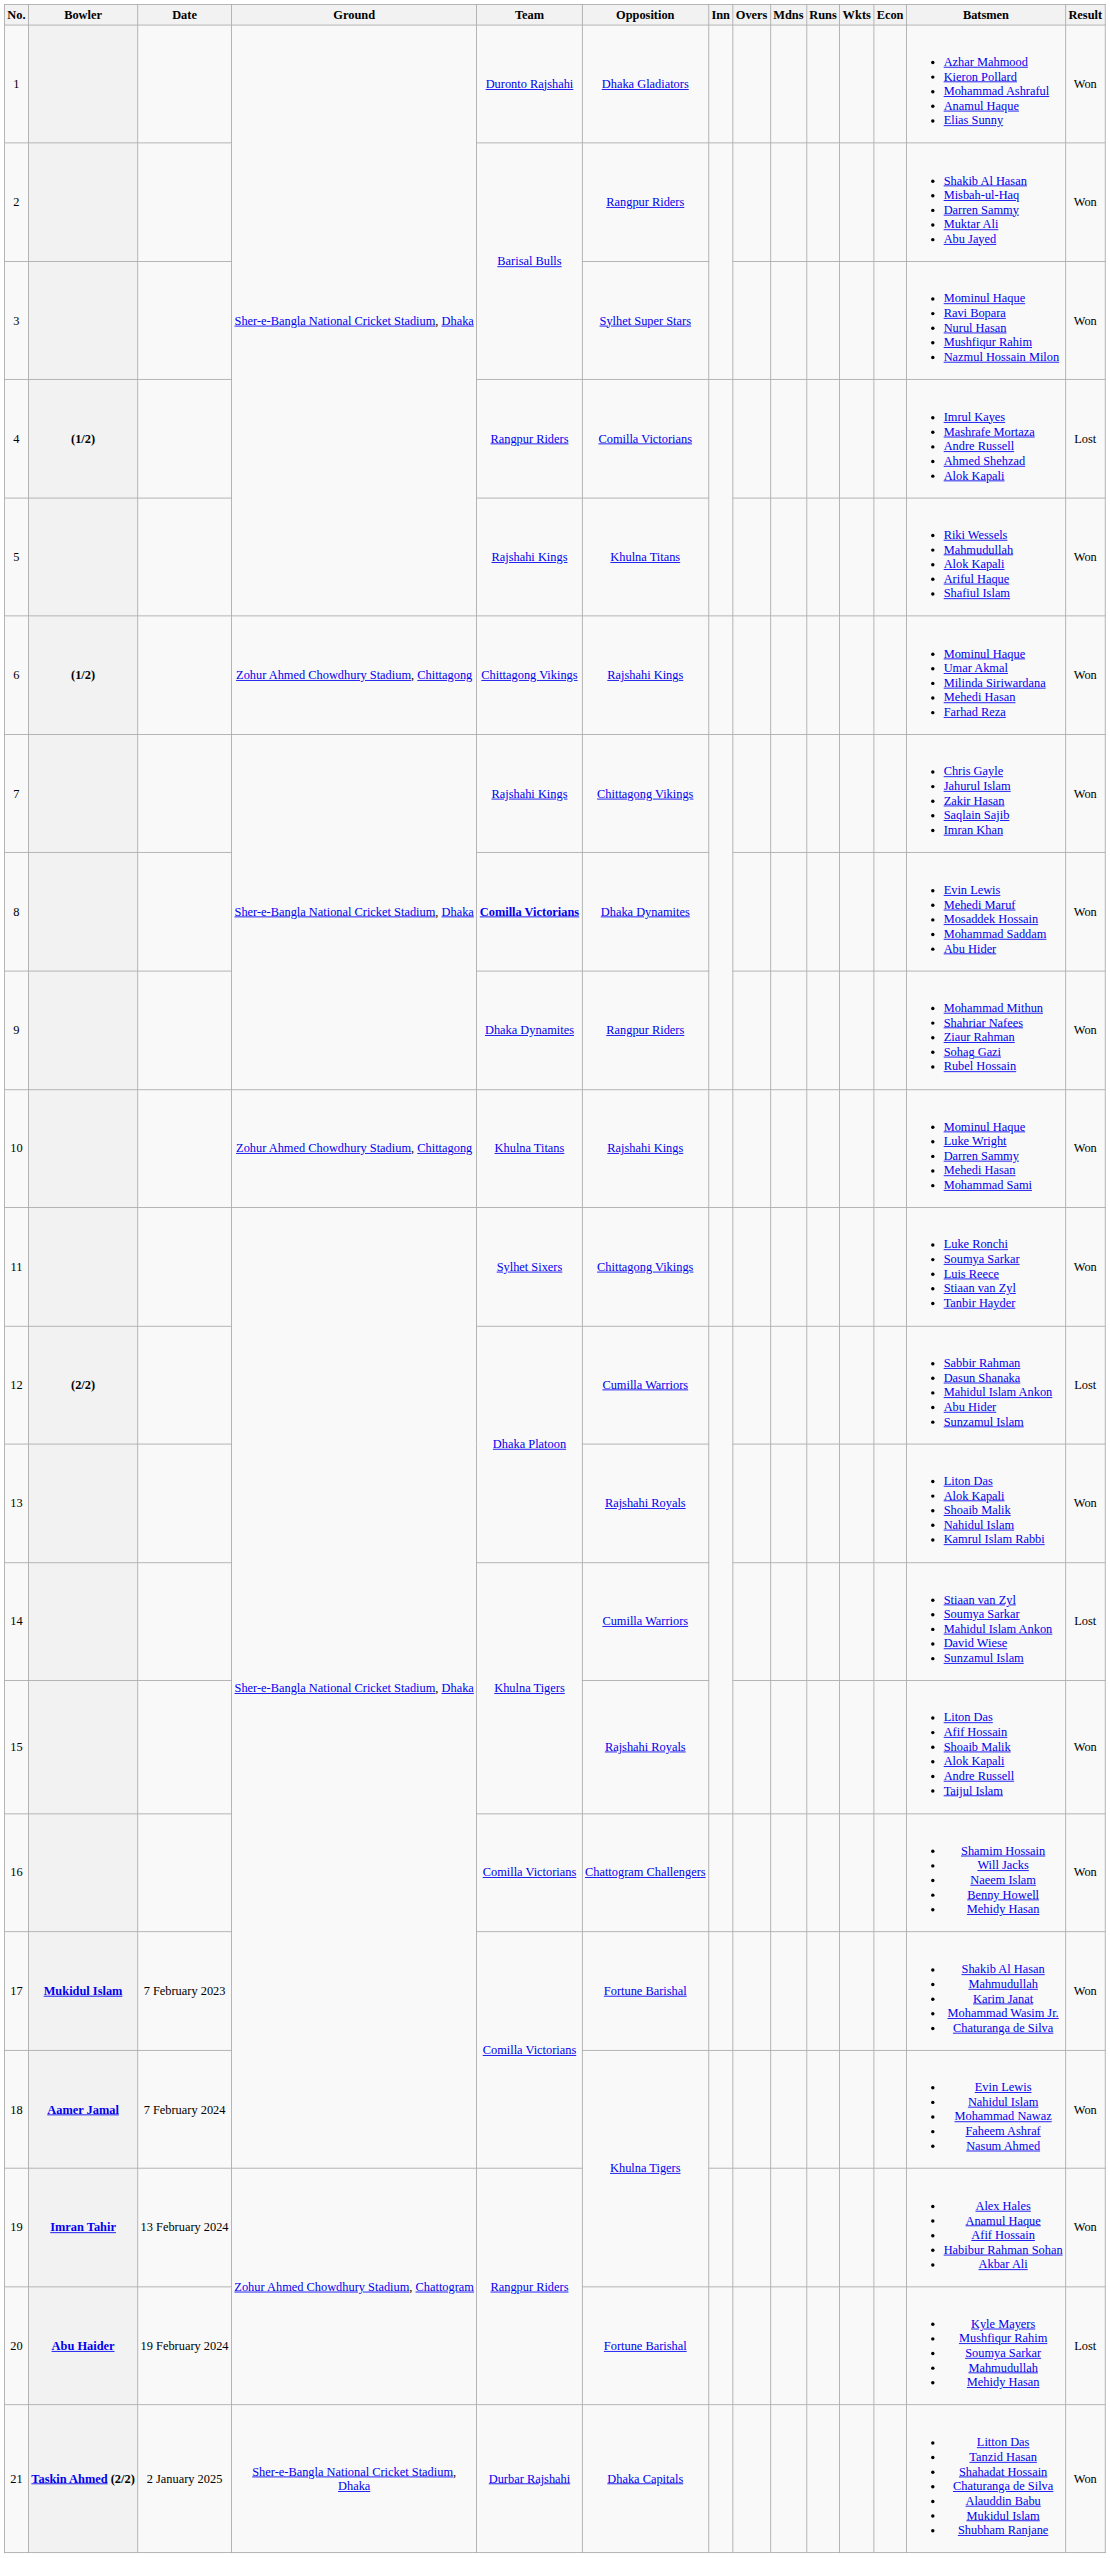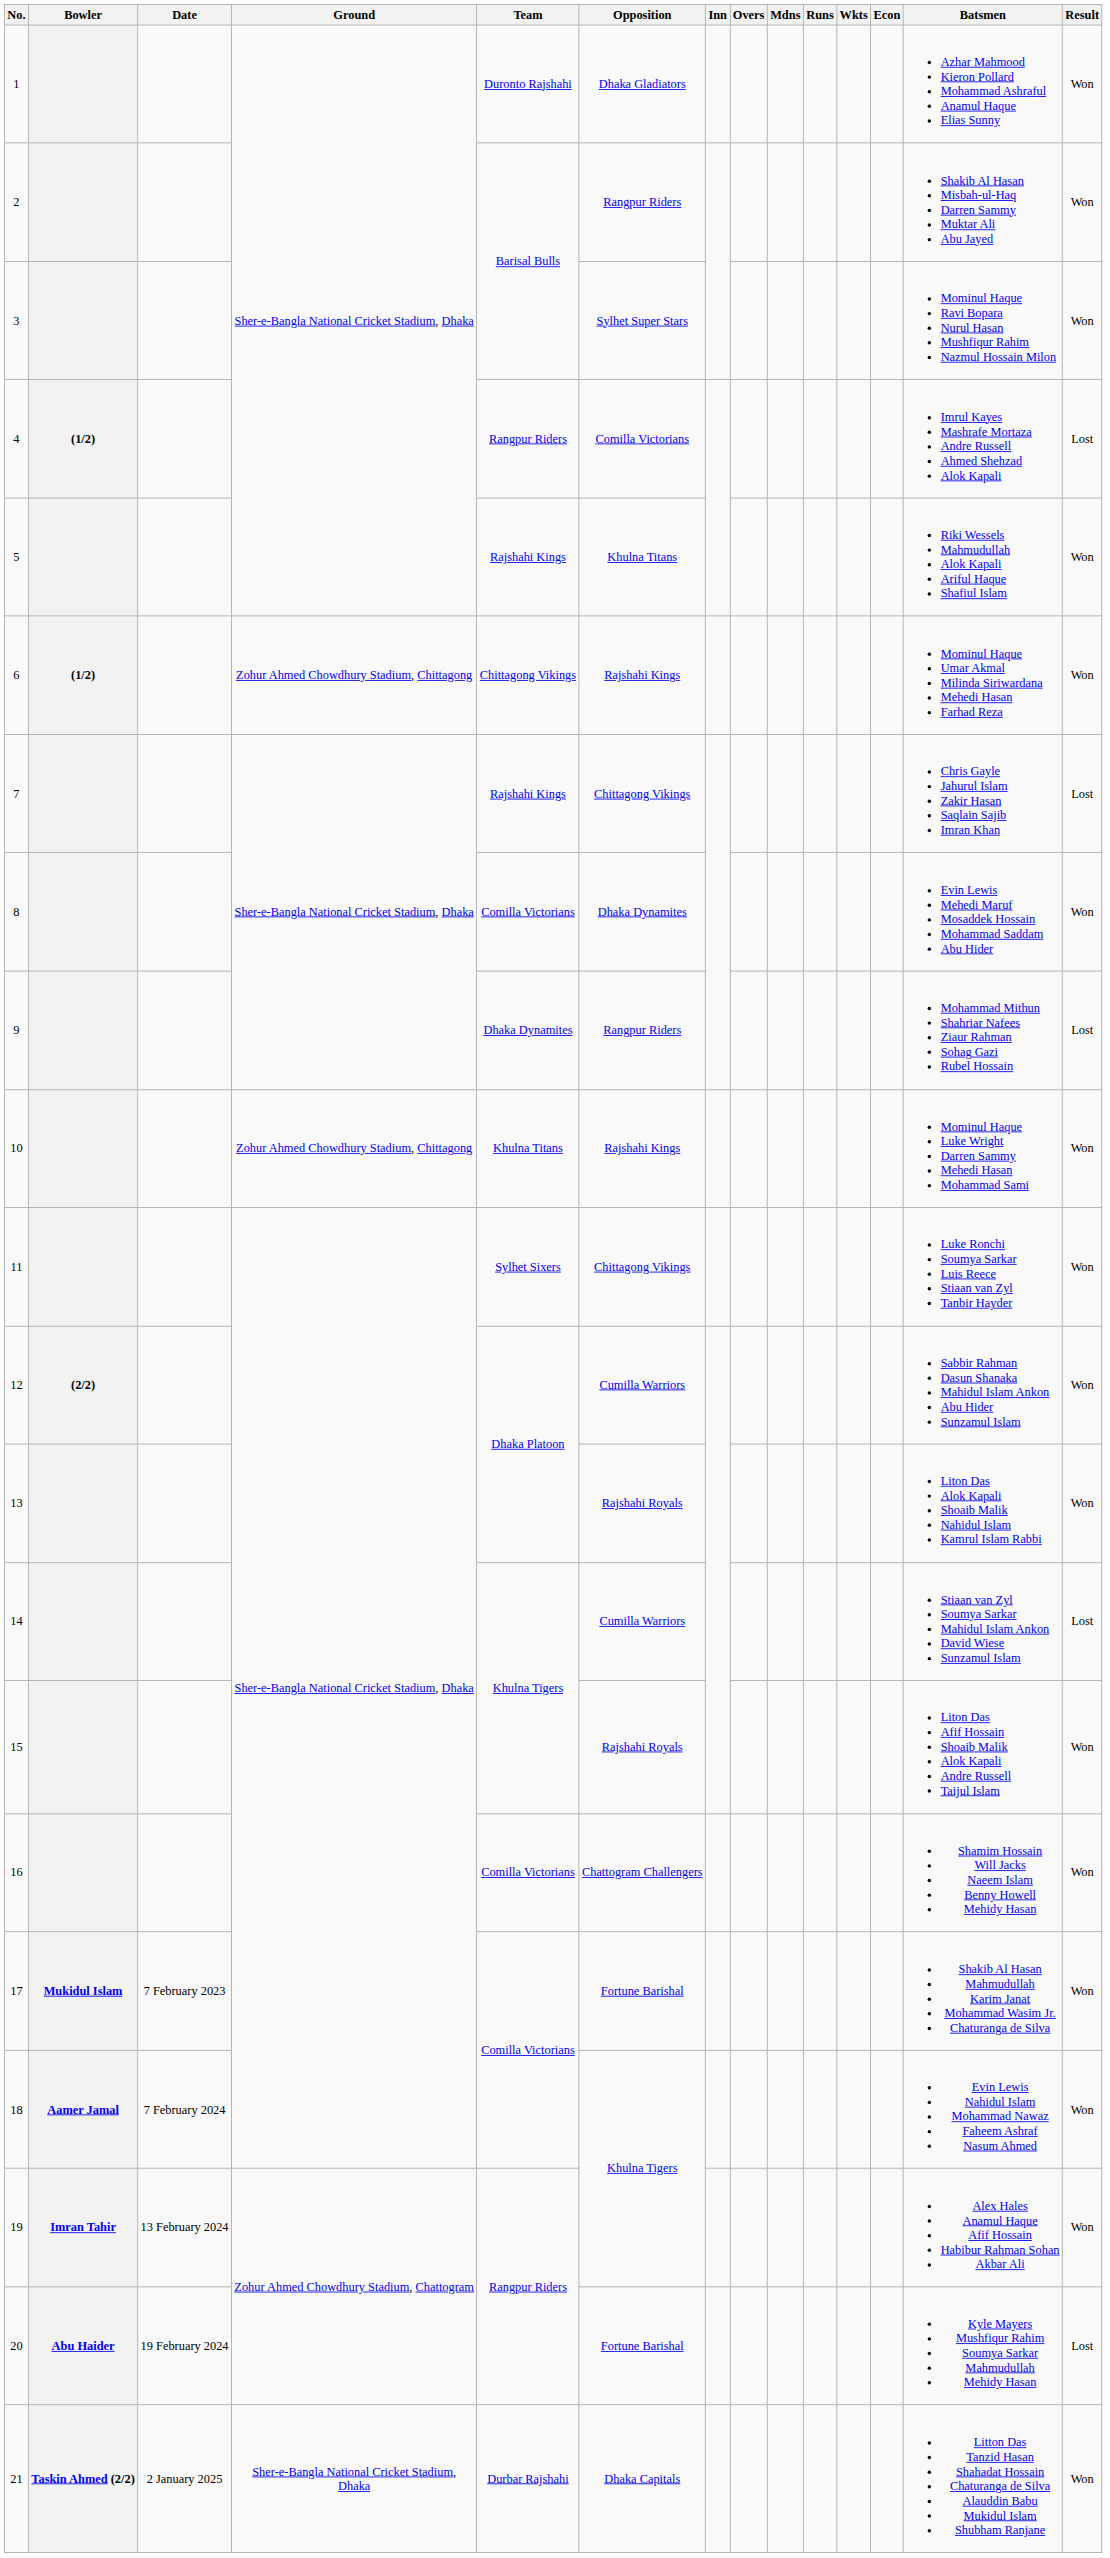 <table class="wikitable plainrowheaders sortable" style="font-size:90%;">
 <tr align=center>
 <th>No.</th>
 <th>Bowler</th>
 <th>Date</th>
 <th>Ground</th>
 <th>Team</th>
 <th>Opposition</th>
 <th>Inn</th>
 <th>Overs</th>
 <th>Mdns</th>
 <th>Runs</th>
 <th>Wkts</th>
 <th>Econ</th>
 <th class="unsortable">Batsmen</th>
 <th>Result</th>
 </tr>
 <tr align=center>
 <td>1</td>
 <th scope="row"></th>
 <td></td>
 <td rowspan=5><a href='#'>Sher-e-Bangla National Cricket Stadium</a>, <a href='#'>Dhaka</a></td>
 <td><a href='#'>Duronto Rajshahi</a></td>
 <td><a href='#'>Dhaka Gladiators</a></td>
 <td></td>
 <td></td>
 <td></td>
 <td></td>
 <td></td>
 <td></td>
 <td align=left><br><ul><li><a href='#'>Azhar Mahmood</a></li><li><a href='#'>Kieron Pollard</a></li><li><a href='#'>Mohammad Ashraful</a></li><li><a href='#'>Anamul Haque</a></li><li><a href='#'>Elias Sunny</a></li></ul></td>
 <td>Won</td>
 </tr>
 <tr align=center>
 <td>2</td>
 <th scope="row"></th>
 <td></td>
 <td rowspan=2><a href='#'>Barisal Bulls</a></td>
 <td><a href='#'>Rangpur Riders</a></td>
 <td rowspan=2></td>
 <td></td>
 <td></td>
 <td></td>
 <td></td>
 <td></td>
 <td align=left><br><ul><li><a href='#'>Shakib Al Hasan</a></li><li><a href='#'>Misbah-ul-Haq</a></li><li><a href='#'>Darren Sammy</a></li><li><a href='#'>Muktar Ali</a></li><li><a href='#'>Abu Jayed</a></li></ul></td>
 <td>Won</td>
 </tr>
 <tr align=center>
 <td>3</td>
 <th scope="row"></th>
 <td></td>
 <td><a href='#'>Sylhet Super Stars</a></td>
 <td></td>
 <td></td>
 <td></td>
 <td></td>
 <td></td>
 <td align=left><br><ul><li><a href='#'>Mominul Haque</a></li><li><a href='#'>Ravi Bopara</a></li><li><a href='#'>Nurul Hasan</a></li><li><a href='#'>Mushfiqur Rahim</a></li><li><a href='#'>Nazmul Hossain Milon</a></li></ul></td>
 <td>Won</td>
 </tr>
 <tr align=center>
 <td>4</td>
 <th scope="row"> (1/2)</th>
 <td></td>
 <td><a href='#'>Rangpur Riders</a></td>
 <td><a href='#'>Comilla Victorians</a></td>
 <td rowspan=2></td>
 <td></td>
 <td></td>
 <td></td>
 <td></td>
 <td></td>
 <td align=left><br><ul><li><a href='#'>Imrul Kayes</a></li><li><a href='#'>Mashrafe Mortaza</a></li><li><a href='#'>Andre Russell</a></li><li><a href='#'>Ahmed Shehzad</a></li><li><a href='#'>Alok Kapali</a></li></ul></td>
 <td>Lost</td>
 </tr>
 <tr align=center>
 <td>5</td>
 <th scope="row"></th>
 <td></td>
 <td><a href='#'>Rajshahi Kings</a></td>
 <td><a href='#'>Khulna Titans</a></td>
 <td></td>
 <td></td>
 <td></td>
 <td></td>
 <td></td>
 <td align=left><br><ul><li><a href='#'>Riki Wessels</a></li><li><a href='#'>Mahmudullah</a></li><li><a href='#'>Alok Kapali</a></li><li><a href='#'>Ariful Haque</a></li><li><a href='#'>Shafiul Islam</a></li></ul></td>
 <td>Won</td>
 </tr>
 <tr align=center>
 <td>6</td>
 <th scope="row"> (1/2)</th>
 <td></td>
 <td><a href='#'>Zohur Ahmed Chowdhury Stadium</a>, <a href='#'>Chittagong</a></td>
 <td><a href='#'>Chittagong Vikings</a></td>
 <td><a href='#'>Rajshahi Kings</a></td>
 <td></td>
 <td></td>
 <td></td>
 <td></td>
 <td></td>
 <td></td>
 <td align=left><br><ul><li><a href='#'>Mominul Haque</a></li><li><a href='#'>Umar Akmal</a></li><li><a href='#'>Milinda Siriwardana</a></li><li><a href='#'>Mehedi Hasan</a></li><li><a href='#'>Farhad Reza</a></li></ul></td>
 <td>Won</td>
 </tr>
 <tr align=center>
 <td>7</td>
 <th scope="row"></th>
 <td></td>
 <td rowspan=3><a href='#'>Sher-e-Bangla National Cricket Stadium</a>, <a href='#'>Dhaka</a></td>
 <td><a href='#'>Rajshahi Kings</a></td>
 <td><a href='#'>Chittagong Vikings</a></td>
 <td rowspan=3></td>
 <td></td>
 <td></td>
 <td></td>
 <td></td>
 <td></td>
 <td align=left><br><ul><li><a href='#'>Chris Gayle</a></li><li><a href='#'>Jahurul Islam</a></li><li><a href='#'>Zakir Hasan</a></li><li><a href='#'>Saqlain Sajib</a></li><li><a href='#'>Imran Khan</a></li></ul></td>
-<td>Won</td>
+<td>Lost</td>
 </tr>
 <tr align=center>
 <td>8</td>
 <th scope="row"></th>
 <td></td>
-<td><strong><a href='#'>Comilla Victorians</a></strong></td>
+<td><a href='#'>Comilla Victorians</a></td>
 <td><a href='#'>Dhaka Dynamites</a></td>
 <td></td>
 <td></td>
 <td></td>
 <td></td>
 <td></td>
 <td align=left><br><ul><li><a href='#'>Evin Lewis</a></li><li><a href='#'>Mehedi Maruf</a></li><li><a href='#'>Mosaddek Hossain</a></li><li><a href='#'>Mohammad Saddam</a></li><li><a href='#'>Abu Hider</a></li></ul></td>
 <td>Won</td>
 </tr>
 <tr align=center>
 <td>9</td>
 <th scope="row"></th>
 <td></td>
 <td><a href='#'>Dhaka Dynamites</a></td>
 <td><a href='#'>Rangpur Riders</a></td>
 <td></td>
 <td></td>
 <td></td>
 <td></td>
 <td></td>
 <td align=left><br><ul><li><a href='#'>Mohammad Mithun</a></li><li><a href='#'>Shahriar Nafees</a></li><li><a href='#'>Ziaur Rahman</a></li><li><a href='#'>Sohag Gazi</a></li><li><a href='#'>Rubel Hossain</a></li></ul></td>
-<td>Won</td>
+<td>Lost</td>
 </tr>
 <tr align=center>
 <td>10</td>
 <th scope="row"></th>
 <td></td>
 <td><a href='#'>Zohur Ahmed Chowdhury Stadium</a>, <a href='#'>Chittagong</a></td>
 <td><a href='#'>Khulna Titans</a></td>
 <td><a href='#'>Rajshahi Kings</a></td>
 <td></td>
 <td></td>
 <td></td>
 <td></td>
 <td></td>
 <td></td>
 <td align=left><br><ul><li><a href='#'>Mominul Haque</a></li><li><a href='#'>Luke Wright</a></li><li><a href='#'>Darren Sammy</a></li><li><a href='#'>Mehedi Hasan</a></li><li><a href='#'>Mohammad Sami</a></li></ul></td>
 <td>Won</td>
 </tr>
 <tr align=center>
 <td>11</td>
 <th scope="row"></th>
 <td></td>
 <td rowspan=8><a href='#'>Sher-e-Bangla National Cricket Stadium</a>, <a href='#'>Dhaka</a></td>
 <td><a href='#'>Sylhet Sixers</a></td>
 <td><a href='#'>Chittagong Vikings</a></td>
 <td></td>
 <td></td>
 <td></td>
 <td></td>
 <td></td>
 <td></td>
 <td align=left><br><ul><li><a href='#'>Luke Ronchi</a></li><li><a href='#'>Soumya Sarkar</a></li><li><a href='#'>Luis Reece</a></li><li><a href='#'>Stiaan van Zyl</a></li><li><a href='#'>Tanbir Hayder</a></li></ul></td>
 <td>Won</td>
 </tr>
 <tr align=center>
 <td>12</td>
 <th scope="row"> (2/2)</th>
 <td></td>
 <td rowspan=2><a href='#'>Dhaka Platoon</a></td>
 <td><a href='#'>Cumilla Warriors</a></td>
 <td rowspan=4></td>
 <td></td>
 <td></td>
 <td></td>
 <td></td>
 <td></td>
 <td align=left><br><ul><li><a href='#'>Sabbir Rahman</a></li><li><a href='#'>Dasun Shanaka</a></li><li><a href='#'>Mahidul Islam Ankon</a></li><li><a href='#'>Abu Hider</a></li><li><a href='#'>Sunzamul Islam</a></li></ul></td>
-<td>Lost</td>
+<td>Won</td>
 </tr>
 <tr align=center>
 <td>13</td>
 <th scope="row"></th>
 <td></td>
 <td><a href='#'>Rajshahi Royals</a></td>
 <td></td>
 <td></td>
 <td></td>
 <td></td>
 <td></td>
 <td align=left><br><ul><li><a href='#'>Liton Das</a></li><li><a href='#'>Alok Kapali</a></li><li><a href='#'>Shoaib Malik</a></li><li><a href='#'>Nahidul Islam</a></li><li><a href='#'>Kamrul Islam Rabbi</a></li></ul></td>
 <td>Won</td>
 </tr>
 <tr align=center>
 <td>14</td>
 <th scope="row"></th>
 <td></td>
 <td rowspan=2><a href='#'>Khulna Tigers</a></td>
 <td><a href='#'>Cumilla Warriors</a></td>
 <td></td>
 <td></td>
 <td></td>
 <td></td>
 <td></td>
 <td align=left><br><ul><li><a href='#'>Stiaan van Zyl</a></li><li><a href='#'>Soumya Sarkar</a></li><li><a href='#'>Mahidul Islam Ankon</a></li><li><a href='#'>David Wiese</a></li><li><a href='#'>Sunzamul Islam</a></li></ul></td>
 <td>Lost</td>
 </tr>
 <tr align=center>
 <td>15</td>
 <th scope="row"></th>
 <td></td>
 <td><a href='#'>Rajshahi Royals</a></td>
 <td></td>
 <td></td>
 <td></td>
 <td></td>
 <td></td>
 <td align=left><br><ul><li><a href='#'>Liton Das</a></li><li><a href='#'>Afif Hossain</a></li><li><a href='#'>Shoaib Malik</a></li><li><a href='#'>Alok Kapali</a></li><li><a href='#'>Andre Russell</a></li><li><a href='#'>Taijul Islam</a></li></ul></td>
 <td>Won</td>
 </tr>
 <tr align=center>
 <td>16</td>
 <th scope="row"></th>
 <td></td>
 <td><a href='#'>Comilla Victorians</a></td>
 <td><a href='#'>Chattogram Challengers</a></td>
 <td></td>
 <td></td>
 <td></td>
 <td></td>
 <td></td>
 <td></td>
 <td><br><ul><li><a href='#'>Shamim Hossain</a></li><li><a href='#'>Will Jacks</a></li><li><a href='#'>Naeem Islam</a></li><li><a href='#'>Benny Howell</a></li><li><a href='#'>Mehidy Hasan</a></li></ul></td>
 <td>Won</td>
 </tr>
 <tr align=center>
 <td>17</td>
 <th scope=row><a href='#'>Mukidul Islam</a></th>
 <td>7 February 2023</td>
 <td rowspan=2><a href='#'>Comilla Victorians</a></td>
 <td><a href='#'>Fortune Barishal</a></td>
 <td></td>
 <td></td>
 <td></td>
 <td></td>
 <td></td>
 <td></td>
 <td><br><ul><li><a href='#'>Shakib Al Hasan</a></li><li><a href='#'>Mahmudullah</a></li><li><a href='#'>Karim Janat</a></li><li><a href='#'>Mohammad Wasim Jr.</a></li><li><a href='#'>Chaturanga de Silva</a></li></ul></td>
 <td>Won</td>
 </tr>
 <tr align=center>
 <td>18</td>
 <th scope="row"><a href='#'>Aamer Jamal</a></th>
 <td>7 February 2024</td>
 <td rowspan=2><a href='#'>Khulna Tigers</a></td>
 <td></td>
 <td></td>
 <td></td>
 <td></td>
 <td></td>
 <td></td>
 <td><br><ul><li><a href='#'>Evin Lewis</a></li><li><a href='#'>Nahidul Islam</a></li><li><a href='#'>Mohammad Nawaz</a></li><li><a href='#'>Faheem Ashraf</a></li><li><a href='#'>Nasum Ahmed</a></li></ul></td>
 <td>Won</td>
 </tr>
 <tr align=center>
 <td>19</td>
 <th scope="row"><a href='#'>Imran Tahir</a></th>
 <td>13 February 2024</td>
 <td rowspan=2><a href='#'>Zohur Ahmed Chowdhury Stadium</a>, <a href='#'>Chattogram</a></td>
 <td rowspan=2><a href='#'>Rangpur Riders</a></td>
 <td></td>
 <td></td>
 <td></td>
 <td></td>
 <td></td>
 <td></td>
 <td><br><ul><li><a href='#'>Alex Hales</a></li><li><a href='#'>Anamul Haque</a></li><li><a href='#'>Afif Hossain</a></li><li><a href='#'>Habibur Rahman Sohan</a></li><li><a href='#'>Akbar Ali</a></li></ul></td>
 <td>Won</td>
 </tr>
 <tr align=center>
 <td>20</td>
 <th scope="row"><a href='#'>Abu Haider</a></th>
 <td>19 February 2024</td>
 <td><a href='#'>Fortune Barishal</a></td>
 <td></td>
 <td></td>
 <td></td>
 <td></td>
 <td></td>
 <td></td>
 <td><br><ul><li><a href='#'>Kyle Mayers</a></li><li><a href='#'>Mushfiqur Rahim</a></li><li><a href='#'>Soumya Sarkar</a></li><li><a href='#'>Mahmudullah</a></li><li><a href='#'>Mehidy Hasan</a></li></ul></td>
 <td>Lost</td>
 </tr>
 <tr align=center>
 <td>21</td>
 <th scope="row"><a href='#'>Taskin Ahmed</a> (2/2)</th>
 <td>2 January 2025</td>
 <td><a href='#'>Sher-e-Bangla National Cricket Stadium</a>,<br><a href='#'>Dhaka</a></td>
 <td><a href='#'>Durbar Rajshahi</a></td>
 <td><a href='#'>Dhaka Capitals</a></td>
 <td></td>
 <td></td>
 <td></td>
 <td></td>
 <td></td>
 <td></td>
 <td><br><ul><li><a href='#'>Litton Das</a></li><li><a href='#'>Tanzid Hasan</a></li><li><a href='#'>Shahadat Hossain</a></li><li><a href='#'>Chaturanga de Silva</a></li><li><a href='#'>Alauddin Babu</a></li><li><a href='#'>Mukidul Islam</a></li><li><a href='#'>Shubham Ranjane</a></li></ul></td>
 <td>Won</td>
 </tr>
 </table>
